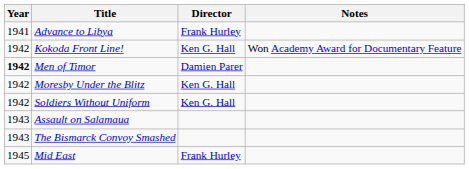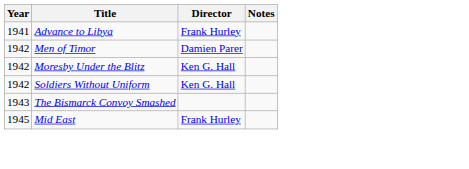 <table class="wikitable">
 <tr>
 <th>Year</th>
 <th>Title</th>
 <th>Director</th>
 <th>Notes</th>
 </tr>
 <tr>
 <td>1941</td>
 <td><em><a href='#'>Advance to Libya</a></em></td>
 <td><a href='#'>Frank Hurley</a></td>
 <td></td>
 </tr>
 <tr>
 <td>1942</td>
-<td><em><a href='#'>Kokoda Front Line!</a></em></td>
-<td><a href='#'>Ken G. Hall</a></td>
-<td>Won <a href='#'>Academy Award for Documentary Feature</a></td>
-</tr>
-<tr>
-<td><strong>1942</strong></td>
 <td><em><a href='#'>Men of Timor</a></em></td>
 <td><a href='#'>Damien Parer</a></td>
 <td></td>
 </tr>
 <tr>
 <td>1942</td>
 <td><em><a href='#'>Moresby Under the Blitz</a></em></td>
 <td><a href='#'>Ken G. Hall</a></td>
 <td></td>
 </tr>
 <tr>
 <td>1942</td>
 <td><em><a href='#'>Soldiers Without Uniform</a></em></td>
 <td><a href='#'>Ken G. Hall</a></td>
 <td></td>
 </tr>
 <tr>
 <td>1943</td>
-<td><em><a href='#'>Assault on Salamaua</a></em></td>
-<td></td>
-<td></td>
-</tr>
-<tr>
-<td>1943</td>
 <td><em><a href='#'>The Bismarck Convoy Smashed</a></em></td>
 <td></td>
 <td></td>
 </tr>
 <tr>
 <td>1945</td>
 <td><em><a href='#'>Mid East</a></em></td>
 <td><a href='#'>Frank Hurley</a></td>
 <td></td>
 </tr>
 </table>
